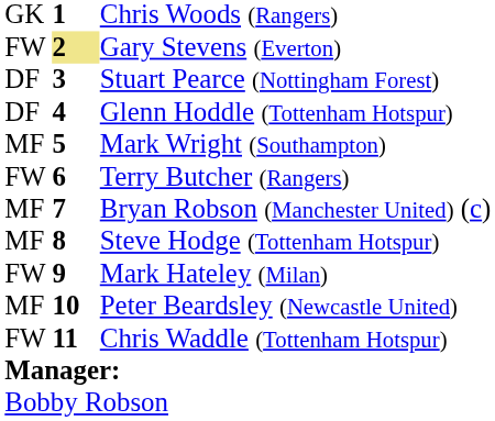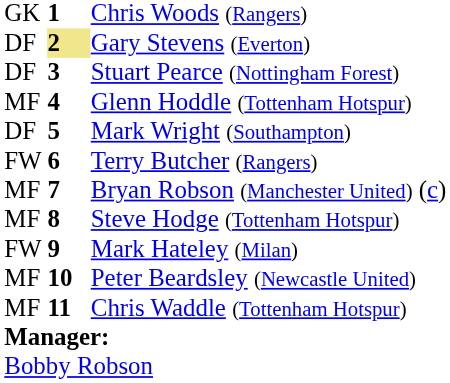 <table cellspacing="0" cellpadding="0" style="font-size:90%; margin:0.2em auto;">
 <tr>
 <th width="25"></th>
 <th width="25"></th>
 </tr>
 <tr>
 <td>GK</td>
 <td><strong>1</strong></td>
 <td><a href='#'>Chris Woods</a> <small>(<a href='#'>Rangers</a>)</small></td>
 </tr>
 <tr>
-<td>FW</td>
+<td>DF</td>
 <td style="background: khaki;"><strong>2</strong></td>
 <td><a href='#'>Gary Stevens</a> <small>(<a href='#'>Everton</a>)</small></td>
 </tr>
 <tr>
 <td>DF</td>
 <td><strong>3</strong></td>
 <td><a href='#'>Stuart Pearce</a> <small>(<a href='#'>Nottingham Forest</a>)</small></td>
 </tr>
 <tr>
-<td>DF</td>
+<td>MF</td>
 <td><strong>4</strong></td>
 <td><a href='#'>Glenn Hoddle</a> <small>(<a href='#'>Tottenham Hotspur</a>)</small></td>
 </tr>
 <tr>
-<td>MF</td>
+<td>DF</td>
 <td><strong>5</strong></td>
 <td><a href='#'>Mark Wright</a> <small>(<a href='#'>Southampton</a>)</small></td>
 </tr>
 <tr>
 <td>FW</td>
 <td><strong>6</strong></td>
 <td><a href='#'>Terry Butcher</a> <small>(<a href='#'>Rangers</a>)</small></td>
 </tr>
 <tr>
 <td>MF</td>
 <td><strong>7</strong></td>
 <td><a href='#'>Bryan Robson</a> <small>(<a href='#'>Manchester United</a>)</small> (<a href='#'>c</a>)</td>
 </tr>
 <tr>
 <td>MF</td>
 <td><strong>8</strong></td>
 <td><a href='#'>Steve Hodge</a> <small>(<a href='#'>Tottenham Hotspur</a>)</small></td>
 </tr>
 <tr>
 <td>FW</td>
 <td><strong>9</strong></td>
 <td><a href='#'>Mark Hateley</a> <small>(<a href='#'>Milan</a>)</small></td>
 </tr>
 <tr>
 <td>MF</td>
 <td><strong>10</strong></td>
 <td><a href='#'>Peter Beardsley</a> <small>(<a href='#'>Newcastle United</a>)</small></td>
 </tr>
 <tr>
-<td>FW</td>
+<td>MF</td>
 <td><strong>11</strong></td>
 <td><a href='#'>Chris Waddle</a> <small>(<a href='#'>Tottenham Hotspur</a>)</small></td>
 </tr>
 <tr>
 <td colspan=3><strong>Manager:</strong></td>
 </tr>
 <tr>
 <td colspan=4><a href='#'>Bobby Robson</a></td>
 </tr>
 </table>
